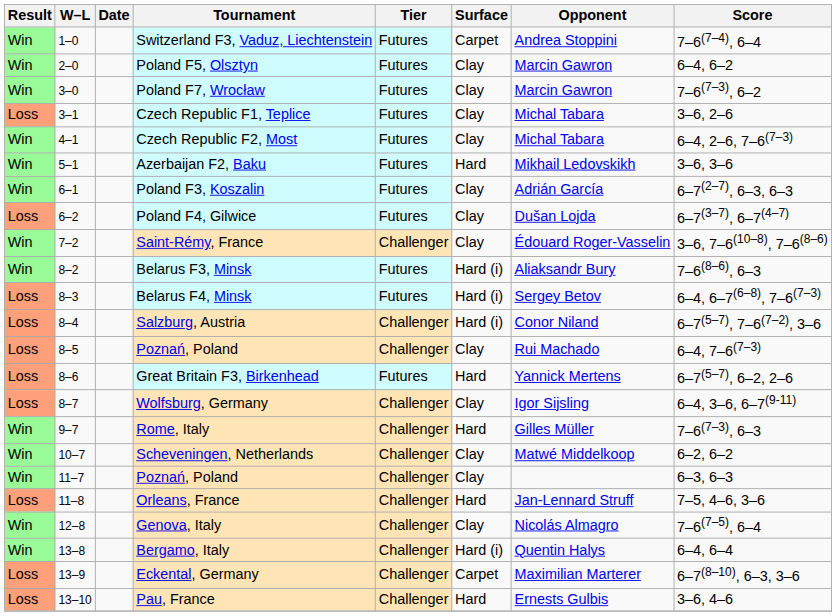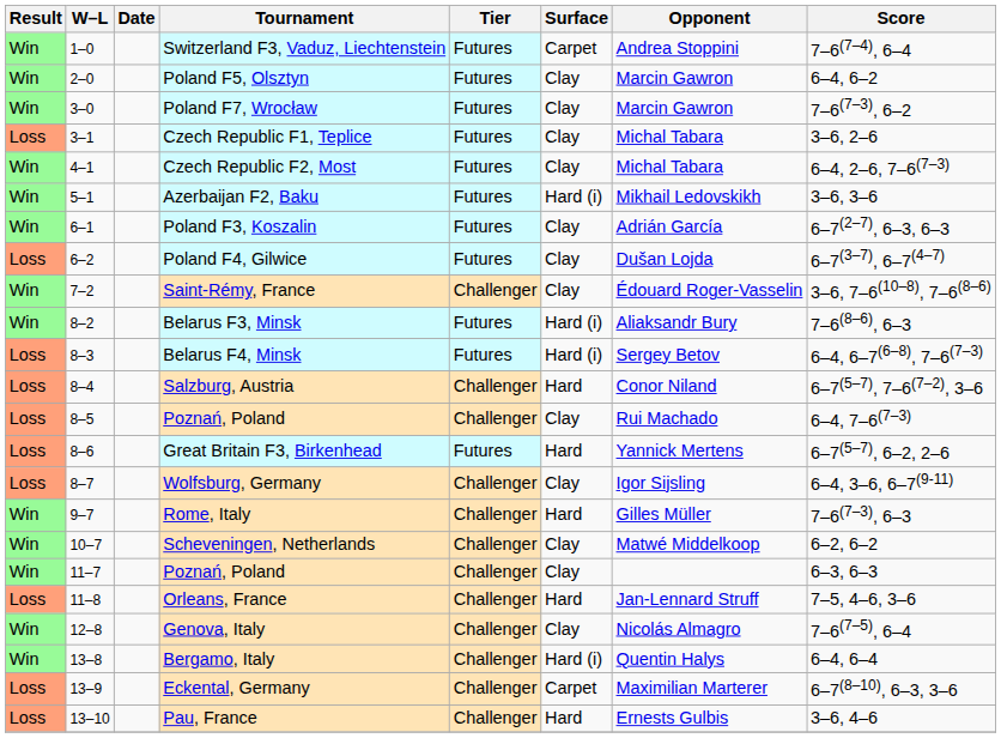 <table class="sortable wikitable">
 <tr>
 <th>Result</th>
 <th class="unsortable">W–L</th>
 <th>Date</th>
 <th>Tournament</th>
 <th>Tier</th>
 <th>Surface</th>
 <th>Opponent</th>
 <th class="unsortable">Score</th>
 </tr>
 <tr>
 <td bgcolor=98FB98>Win</td>
 <td><small>1–0</small></td>
 <td></td>
 <td style="background:#cffcff;">Switzerland F3, <a href='#'>Vaduz, Liechtenstein</a></td>
 <td style="background:#cffcff;">Futures</td>
 <td>Carpet</td>
 <td> <a href='#'>Andrea Stoppini</a></td>
 <td>7–6<sup>(7–4)</sup>, 6–4</td>
 </tr>
 <tr>
 <td bgcolor=98FB98>Win</td>
 <td><small>2–0</small></td>
 <td></td>
 <td style="background:#cffcff;">Poland F5, <a href='#'>Olsztyn</a></td>
 <td style="background:#cffcff;">Futures</td>
 <td>Clay</td>
 <td> <a href='#'>Marcin Gawron</a></td>
 <td>6–4, 6–2</td>
 </tr>
 <tr>
 <td bgcolor=98FB98>Win</td>
 <td><small>3–0</small></td>
 <td></td>
 <td style="background:#cffcff;">Poland F7, <a href='#'>Wrocław</a></td>
 <td style="background:#cffcff;">Futures</td>
 <td>Clay</td>
 <td> <a href='#'>Marcin Gawron</a></td>
 <td>7–6<sup>(7–3)</sup>, 6–2</td>
 </tr>
 <tr>
 <td bgcolor=FFA07A>Loss</td>
 <td><small>3–1</small></td>
 <td></td>
 <td style="background:#cffcff;">Czech Republic F1, <a href='#'>Teplice</a></td>
 <td style="background:#cffcff;">Futures</td>
 <td>Clay</td>
 <td> <a href='#'>Michal Tabara</a></td>
 <td>3–6, 2–6</td>
 </tr>
 <tr>
 <td bgcolor=98FB98>Win</td>
 <td><small>4–1</small></td>
 <td></td>
 <td style="background:#cffcff;">Czech Republic F2, <a href='#'>Most</a></td>
 <td style="background:#cffcff;">Futures</td>
 <td>Clay</td>
 <td> <a href='#'>Michal Tabara</a></td>
 <td>6–4, 2–6, 7–6<sup>(7–3)</sup></td>
 </tr>
 <tr>
 <td bgcolor=98FB98>Win</td>
 <td><small>5–1</small></td>
 <td></td>
 <td style="background:#cffcff;">Azerbaijan F2, <a href='#'>Baku</a></td>
 <td style="background:#cffcff;">Futures</td>
-<td>Hard</td>
+<td>Hard (i)</td>
 <td> <a href='#'>Mikhail Ledovskikh</a></td>
 <td>3–6, 3–6</td>
 </tr>
 <tr>
 <td bgcolor=98FB98>Win</td>
 <td><small>6–1</small></td>
 <td></td>
 <td style="background:#cffcff;">Poland F3, <a href='#'>Koszalin</a></td>
 <td style="background:#cffcff;">Futures</td>
 <td>Clay</td>
 <td> <a href='#'>Adrián García</a></td>
 <td>6–7<sup>(2–7)</sup>, 6–3, 6–3</td>
 </tr>
 <tr>
 <td bgcolor=FFA07A>Loss</td>
 <td><small>6–2</small></td>
 <td></td>
 <td style="background:#cffcff;">Poland F4, Gilwice</td>
 <td style="background:#cffcff;">Futures</td>
 <td>Clay</td>
 <td> <a href='#'>Dušan Lojda</a></td>
 <td>6–7<sup>(3–7)</sup>, 6–7<sup>(4–7)</sup></td>
 </tr>
 <tr>
 <td bgcolor=98FB98>Win</td>
 <td><small>7–2</small></td>
 <td></td>
 <td style="background:moccasin;"><a href='#'>Saint-Rémy</a>, France</td>
 <td style="background:moccasin;">Challenger</td>
 <td>Clay</td>
 <td> <a href='#'>Édouard Roger-Vasselin</a></td>
 <td>3–6, 7–6<sup>(10–8)</sup>, 7–6<sup>(8–6)</sup></td>
 </tr>
 <tr>
 <td bgcolor=98FB98>Win</td>
 <td><small>8–2</small></td>
 <td></td>
 <td style="background:#cffcff;">Belarus F3, <a href='#'>Minsk</a></td>
 <td style="background:#cffcff;">Futures</td>
 <td>Hard (i)</td>
 <td> <a href='#'>Aliaksandr Bury</a></td>
 <td>7–6<sup>(8–6)</sup>, 6–3</td>
 </tr>
 <tr>
 <td bgcolor=FFA07A>Loss</td>
 <td><small>8–3</small></td>
 <td></td>
 <td style="background:#cffcff;">Belarus F4, <a href='#'>Minsk</a></td>
 <td style="background:#cffcff;">Futures</td>
 <td>Hard (i)</td>
 <td> <a href='#'>Sergey Betov</a></td>
 <td>6–4, 6–7<sup>(6–8)</sup>, 7–6<sup>(7–3)</sup></td>
 </tr>
 <tr>
 <td bgcolor=FFA07A>Loss</td>
 <td><small>8–4</small></td>
 <td></td>
 <td style="background:moccasin;"><a href='#'>Salzburg</a>, Austria</td>
 <td style="background:moccasin;">Challenger</td>
-<td>Hard (i)</td>
+<td>Hard</td>
 <td> <a href='#'>Conor Niland</a></td>
 <td>6–7<sup>(5–7)</sup>, 7–6<sup>(7–2)</sup>, 3–6</td>
 </tr>
 <tr>
 <td bgcolor=FFA07A>Loss</td>
 <td><small>8–5</small></td>
 <td></td>
 <td style="background:moccasin;"><a href='#'>Poznań</a>, Poland</td>
 <td style="background:moccasin;">Challenger</td>
 <td>Clay</td>
 <td> <a href='#'>Rui Machado</a></td>
 <td>6–4, 7–6<sup>(7–3)</sup></td>
 </tr>
 <tr>
 <td bgcolor=FFA07A>Loss</td>
 <td><small>8–6</small></td>
 <td></td>
 <td style="background:#cffcff;">Great Britain F3, <a href='#'>Birkenhead</a></td>
 <td style="background:#cffcff;">Futures</td>
 <td>Hard</td>
 <td> <a href='#'>Yannick Mertens</a></td>
 <td>6–7<sup>(5–7)</sup>, 6–2, 2–6</td>
 </tr>
 <tr>
 <td bgcolor=FFA07A>Loss</td>
 <td><small>8–7</small></td>
 <td></td>
 <td style="background:moccasin;"><a href='#'>Wolfsburg</a>, Germany</td>
 <td style="background:moccasin;">Challenger</td>
 <td>Clay</td>
 <td> <a href='#'>Igor Sijsling</a></td>
 <td>6–4, 3–6, 6–7<sup>(9-11)</sup></td>
 </tr>
 <tr>
 <td bgcolor=98FB98>Win</td>
 <td><small>9–7</small></td>
 <td></td>
 <td style="background:moccasin;"><a href='#'>Rome</a>, Italy</td>
 <td style="background:moccasin;">Challenger</td>
 <td>Hard</td>
 <td> <a href='#'>Gilles Müller</a></td>
 <td>7–6<sup>(7–3)</sup>, 6–3</td>
 </tr>
 <tr>
 <td bgcolor=98FB98>Win</td>
 <td><small>10–7</small></td>
 <td></td>
 <td style="background:moccasin;"><a href='#'>Scheveningen</a>, Netherlands</td>
 <td style="background:moccasin;">Challenger</td>
 <td>Clay</td>
 <td> <a href='#'>Matwé Middelkoop</a></td>
 <td>6–2, 6–2</td>
 </tr>
 <tr>
 <td bgcolor=98FB98>Win</td>
 <td><small>11–7</small></td>
 <td></td>
 <td style="background:moccasin;"><a href='#'>Poznań</a>, Poland</td>
 <td style="background:moccasin;">Challenger</td>
 <td>Clay</td>
 <td></td>
 <td>6–3, 6–3</td>
 </tr>
 <tr>
 <td bgcolor=FFA07A>Loss</td>
 <td><small>11–8</small></td>
 <td></td>
 <td style="background:moccasin;"><a href='#'>Orleans</a>, France</td>
 <td style="background:moccasin;">Challenger</td>
 <td>Hard</td>
 <td> <a href='#'>Jan-Lennard Struff</a></td>
 <td>7–5, 4–6, 3–6</td>
 </tr>
 <tr>
 <td bgcolor=98FB98>Win</td>
 <td><small>12–8</small></td>
 <td></td>
 <td style="background:moccasin;"><a href='#'>Genova</a>, Italy</td>
 <td style="background:moccasin;">Challenger</td>
 <td>Clay</td>
 <td> <a href='#'>Nicolás Almagro</a></td>
 <td>7–6<sup>(7–5)</sup>, 6–4</td>
 </tr>
 <tr>
 <td bgcolor=98FB98>Win</td>
 <td><small>13–8</small></td>
 <td></td>
 <td style="background:moccasin;"><a href='#'>Bergamo</a>, Italy</td>
 <td style="background:moccasin;">Challenger</td>
 <td>Hard (i)</td>
 <td> <a href='#'>Quentin Halys</a></td>
 <td>6–4, 6–4</td>
 </tr>
 <tr>
 <td bgcolor=FFA07A>Loss</td>
 <td><small>13–9</small></td>
 <td></td>
 <td style="background:moccasin;"><a href='#'>Eckental</a>, Germany</td>
 <td style="background:moccasin;">Challenger</td>
 <td>Carpet</td>
 <td> <a href='#'>Maximilian Marterer</a></td>
 <td>6–7<sup>(8–10)</sup>, 6–3, 3–6</td>
 </tr>
 <tr>
 <td bgcolor=FFA07A>Loss</td>
 <td><small>13–10</small></td>
 <td></td>
 <td style="background:moccasin;"><a href='#'>Pau</a>, France</td>
 <td style="background:moccasin;">Challenger</td>
 <td>Hard</td>
 <td> <a href='#'>Ernests Gulbis</a></td>
 <td>3–6, 4–6</td>
 </tr>
 <tr>
 </tr>
 </table>
